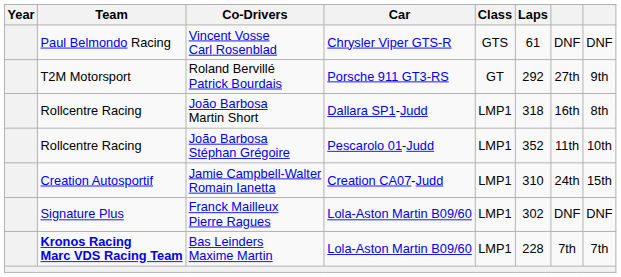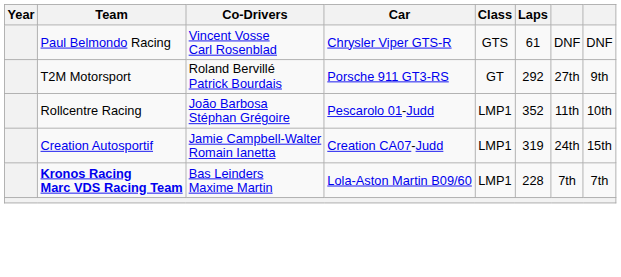 <table class="wikitable" style="text-align:center; font-size:90%">
 <tr>
 <th>Year</th>
 <th>Team</th>
 <th>Co-Drivers</th>
 <th>Car</th>
 <th>Class</th>
 <th>Laps</th>
 <th></th>
 <th></th>
 </tr>
 <tr>
 <th></th>
 <td align="left"> <a href='#'>Paul Belmondo</a> Racing</td>
 <td align="left"> <a href='#'>Vincent Vosse</a><br> <a href='#'>Carl Rosenblad</a></td>
 <td align="left"><a href='#'>Chrysler Viper GTS-R</a></td>
 <td>GTS</td>
 <td>61</td>
 <td>DNF</td>
 <td>DNF</td>
 </tr>
 <tr>
 <th></th>
 <td align="left"> T2M Motorsport</td>
 <td align="left"> Roland Bervillé<br> <a href='#'>Patrick Bourdais</a></td>
 <td align="left"><a href='#'>Porsche 911 GT3-RS</a></td>
 <td>GT</td>
 <td>292</td>
 <td>27th</td>
 <td>9th</td>
 </tr>
 <tr>
 <th></th>
 <td align="left"> Rollcentre Racing</td>
-<td align="left"> <a href='#'>João Barbosa</a><br> Martin Short</td>
-<td align="left"><a href='#'>Dallara SP1</a>-<a href='#'>Judd</a></td>
-<td>LMP1</td>
-<td>318</td>
-<td>16th</td>
-<td>8th</td>
-</tr>
-<tr>
-<th></th>
-<td align="left"> Rollcentre Racing</td>
 <td align="left"> <a href='#'>João Barbosa</a><br> <a href='#'>Stéphan Grégoire</a></td>
 <td align="left"><a href='#'>Pescarolo 01</a>-<a href='#'>Judd</a></td>
 <td>LMP1</td>
 <td>352</td>
 <td>11th</td>
 <td>10th</td>
 </tr>
 <tr>
 <th></th>
 <td align="left"> <a href='#'>Creation Autosportif</a></td>
 <td align="left"> <a href='#'>Jamie Campbell-Walter</a><br> <a href='#'>Romain Ianetta</a></td>
 <td align="left"><a href='#'>Creation CA07</a>-<a href='#'>Judd</a></td>
 <td>LMP1</td>
-<td>310</td>
+<td>319</td>
 <td>24th</td>
 <td>15th</td>
-</tr>
-<tr>
-<th></th>
-<td align="left"> <a href='#'>Signature Plus</a></td>
-<td align="left"> <a href='#'>Franck Mailleux</a><br> <a href='#'>Pierre Ragues</a></td>
-<td align="left"><a href='#'>Lola-Aston Martin B09/60</a></td>
-<td>LMP1</td>
-<td>302</td>
-<td>DNF</td>
-<td>DNF</td>
 </tr>
 <tr>
 <th></th>
 <td align="left"><strong> <a href='#'>Kronos Racing</a><br> <a href='#'>Marc VDS Racing Team</a></strong></td>
 <td align="left"> <a href='#'>Bas Leinders</a><br> <a href='#'>Maxime Martin</a></td>
 <td align="left"><a href='#'>Lola-Aston Martin B09/60</a></td>
 <td>LMP1</td>
 <td>228</td>
 <td>7th</td>
 <td>7th</td>
 </tr>
 <tr>
 <th colspan="8"></th>
 </tr>
 </table>
